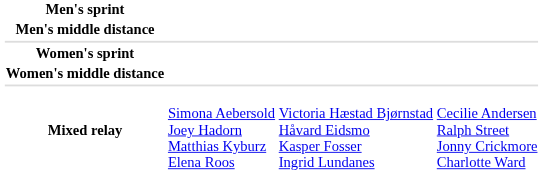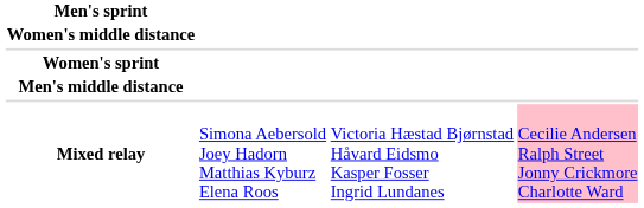 <table>
 <tr>
 <th scope="row">Men's sprint</th>
+<td></td>
+<td></td>
+<td></td>
+</tr>
+<tr>
+<th scope="row">Women's middle distance</th>
+<td></td>
+<td></td>
+<td></td>
+</tr>
+<tr bgcolor=#DDDDDD>
+<td colspan=4></td>
+</tr>
+<tr>
+<th scope="row">Women's sprint</th>
 <td></td>
 <td></td>
 <td></td>
 </tr>
 <tr>
 <th scope="row">Men's middle distance</th>
 <td></td>
 <td></td>
 <td></td>
 </tr>
 <tr bgcolor=#DDDDDD>
 <td colspan=4></td>
 </tr>
 <tr>
-<th scope="row">Women's sprint</th>
-<td></td>
-<td></td>
-<td></td>
-</tr>
-<tr>
-<th scope="row">Women's middle distance</th>
-<td></td>
-<td></td>
-<td></td>
-</tr>
-<tr bgcolor=#DDDDDD>
-<td colspan=4></td>
-</tr>
-<tr>
 <th scope="row">Mixed relay</th>
 <td><br><a href='#'>Simona Aebersold</a><br><a href='#'>Joey Hadorn</a><br><a href='#'>Matthias Kyburz</a><br><a href='#'>Elena Roos</a></td>
 <td><br><a href='#'>Victoria Hæstad Bjørnstad</a><br><a href='#'>Håvard Eidsmo</a><br><a href='#'>Kasper Fosser</a><br><a href='#'>Ingrid Lundanes</a></td>
-<td><br><a href='#'>Cecilie Andersen</a><br><a href='#'>Ralph Street</a><br><a href='#'>Jonny Crickmore</a><br><a href='#'>Charlotte Ward</a></td>
+<td style="background: pink;"><br><a href='#'>Cecilie Andersen</a><br><a href='#'>Ralph Street</a><br><a href='#'>Jonny Crickmore</a><br><a href='#'>Charlotte Ward</a></td>
 </tr>
 </table>
